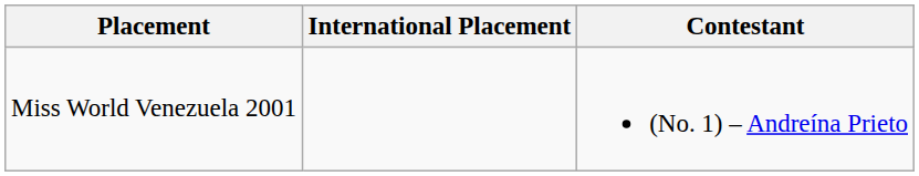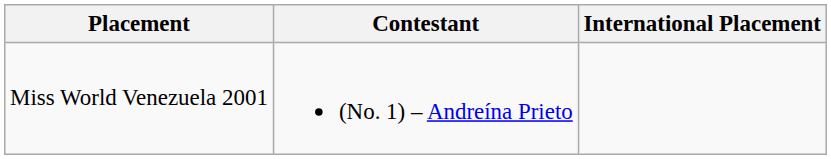 <table class="wikitable sortable" style="font-size: 95%;">
 <tr>
 <th>Placement</th>
+<th>Contestant</th>
 <th>International Placement</th>
-<th>Contestant</th>
 </tr>
 <tr>
 <td>Miss World Venezuela 2001</td>
+<td><br><ul><li> (No. 1) – <a href='#'>Andreína Prieto</a></li></ul></td>
 <td></td>
-<td><br><ul><li> (No. 1) – <a href='#'>Andreína Prieto</a></li></ul></td>
 </tr>
 </table>
